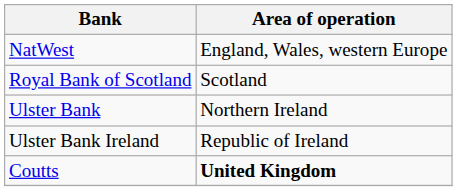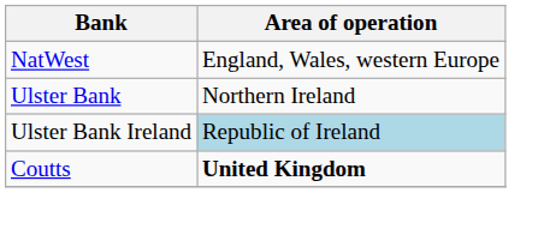 <table class="wikitable" style="text-align:left">
 <tr>
 <th>Bank</th>
 <th>Area of operation</th>
 </tr>
 <tr>
 <td><a href='#'>NatWest</a></td>
 <td>England, Wales, western Europe</td>
 </tr>
 <tr>
-<td><a href='#'>Royal Bank of Scotland</a></td>
-<td>Scotland</td>
-</tr>
-<tr>
 <td><a href='#'>Ulster Bank</a></td>
 <td>Northern Ireland</td>
 </tr>
 <tr>
 <td>Ulster Bank Ireland</td>
-<td>Republic of Ireland</td>
+<td style="background: lightblue;">Republic of Ireland</td>
 </tr>
 <tr>
 <td><a href='#'>Coutts</a></td>
 <td><strong>United Kingdom</strong></td>
 </tr>
 <tr>
 </tr>
 </table>
